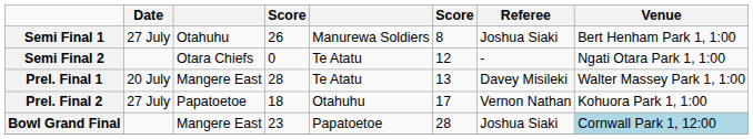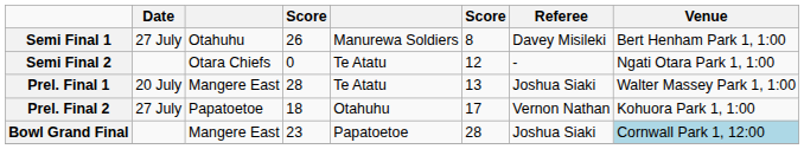 <table class="wikitable mw-collapsible">
 <tr>
 <td></td>
 <th scope="col">Date</th>
 <th scope="col"></th>
 <th scope="col">Score</th>
 <th scope="col"></th>
 <th scope="col">Score</th>
 <th scope="col">Referee</th>
 <th scope="col">Venue</th>
 </tr>
 <tr>
 <th scope="row">Semi Final 1</th>
 <td>27 July</td>
 <td>Otahuhu</td>
 <td>26</td>
 <td>Manurewa Soldiers</td>
 <td>8</td>
-<td>Joshua Siaki</td>
+<td>Davey Misileki</td>
 <td>Bert Henham Park 1, 1:00</td>
 </tr>
 <tr>
 <th scope="row">Semi Final 2</th>
 <td></td>
 <td>Otara Chiefs</td>
 <td>0</td>
 <td>Te Atatu</td>
 <td>12</td>
 <td>-</td>
 <td>Ngati Otara Park 1, 1:00</td>
 </tr>
 <tr>
 <th scope="row">Prel. Final 1</th>
 <td>20 July</td>
 <td>Mangere East</td>
 <td>28</td>
 <td>Te Atatu</td>
 <td>13</td>
-<td>Davey Misileki</td>
+<td>Joshua Siaki</td>
 <td>Walter Massey Park 1, 1:00</td>
 </tr>
 <tr>
 <th scope="row">Prel. Final 2</th>
 <td>27 July</td>
 <td>Papatoetoe</td>
 <td>18</td>
 <td>Otahuhu</td>
 <td>17</td>
 <td>Vernon Nathan</td>
 <td>Kohuora Park 1, 1:00</td>
 </tr>
 <tr>
 <th scope="row">Bowl Grand Final</th>
 <td></td>
 <td>Mangere East</td>
 <td>23</td>
 <td>Papatoetoe</td>
 <td>28</td>
 <td>Joshua Siaki</td>
 <td style="background: lightblue;">Cornwall Park 1, 12:00</td>
 </tr>
 <tr>
 </tr>
 </table>
